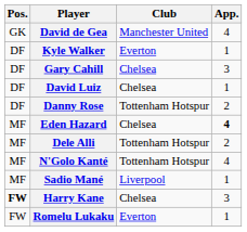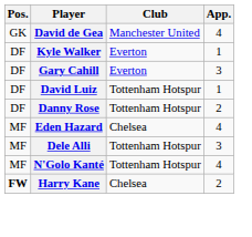 <table class="wikitable plainrowheaders" style="text-align: left">
 <tr>
 <th scope=col>Pos.</th>
 <th scope=col>Player</th>
 <th scope=col>Club</th>
 <th scope=col>App.</th>
 </tr>
 <tr>
 <td style=text-align:center>GK</td>
 <th scope=row><a href='#'>David de Gea</a> </th>
 <td><a href='#'>Manchester United</a></td>
 <td style=text-align:center>4</td>
 </tr>
 <tr>
 <td style=text-align:center>DF</td>
 <th scope=row><a href='#'>Kyle Walker</a> </th>
 <td><a href='#'>Everton</a></td>
 <td style=text-align:center>1</td>
 </tr>
 <tr>
 <td style=text-align:center>DF</td>
 <th scope=row><a href='#'>Gary Cahill</a> </th>
-<td><a href='#'>Chelsea</a></td>
+<td><a href='#'>Everton</a></td>
 <td style=text-align:center>3</td>
 </tr>
 <tr>
 <td style=text-align:center>DF</td>
 <th scope=row><a href='#'>David Luiz</a></th>
-<td>Chelsea</td>
+<td>Tottenham Hotspur</td>
 <td style=text-align:center>1</td>
 </tr>
 <tr>
 <td style=text-align:center>DF</td>
 <th scope=row><a href='#'>Danny Rose</a> </th>
 <td>Tottenham Hotspur</td>
 <td style=text-align:center>2</td>
 </tr>
 <tr>
 <td style=text-align:center>MF</td>
 <th scope=row><a href='#'>Eden Hazard</a> </th>
 <td>Chelsea</td>
-<td style=text-align:center><strong>4</strong></td>
+<td style=text-align:center>4</td>
 </tr>
 <tr>
 <td style=text-align:center>MF</td>
 <th scope=row><a href='#'>Dele Alli</a> </th>
 <td>Tottenham Hotspur</td>
-<td style=text-align:center>2</td>
+<td style=text-align:center>3</td>
 </tr>
 <tr>
 <td style=text-align:center>MF</td>
 <th scope=row><a href='#'>N'Golo Kanté</a> </th>
 <td>Tottenham Hotspur</td>
 <td style=text-align:center>4</td>
 </tr>
 <tr>
-<td style=text-align:center>MF</td>
-<th scope=row><a href='#'>Sadio Mané</a></th>
-<td><a href='#'>Liverpool</a></td>
-<td style=text-align:center>1</td>
-</tr>
-<tr>
 <td style=text-align:center><strong>FW</strong></td>
 <th scope=row><a href='#'>Harry Kane</a> </th>
 <td>Chelsea</td>
-<td style=text-align:center>3</td>
-</tr>
-<tr>
-<td style=text-align:center>FW</td>
-<th scope=row><a href='#'>Romelu Lukaku</a></th>
-<td><a href='#'>Everton</a></td>
-<td style=text-align:center>1</td>
+<td style=text-align:center>2</td>
 </tr>
 </table>
